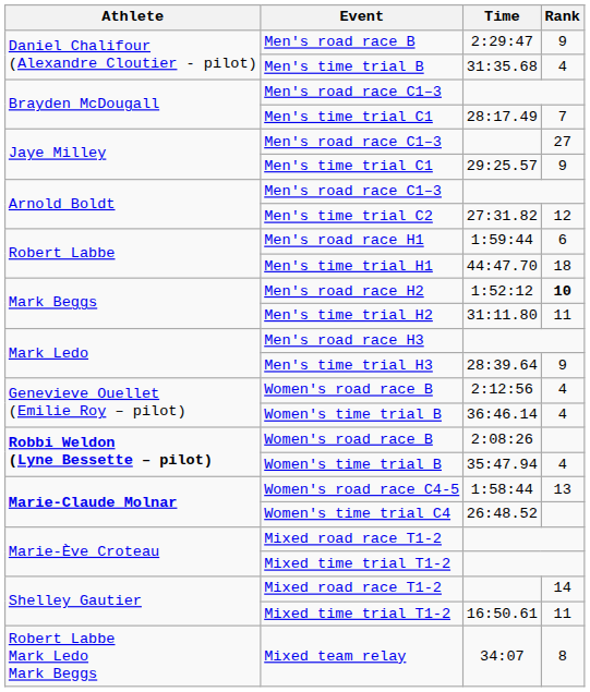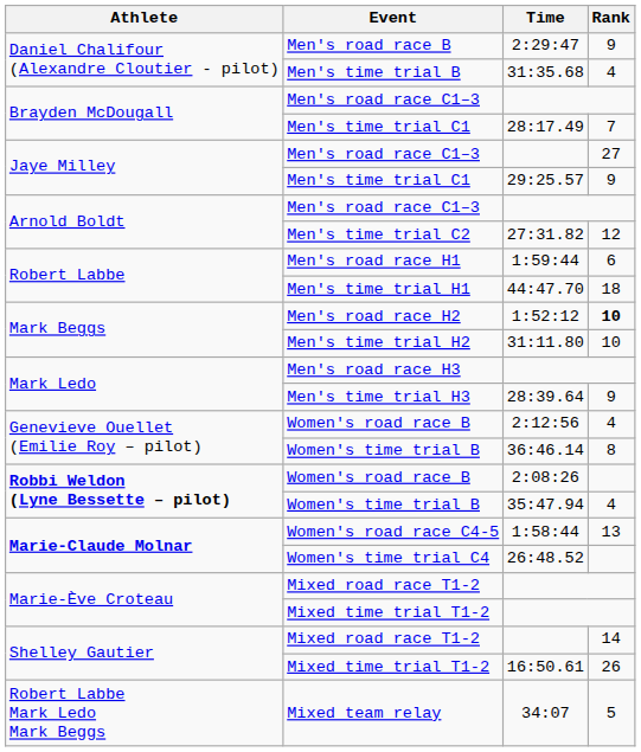 <table class=wikitable style="font-size:90%">
 <tr>
 <th>Athlete</th>
 <th>Event</th>
 <th>Time</th>
 <th>Rank</th>
 </tr>
 <tr>
 <td rowspan="2"><a href='#'>Daniel Chalifour</a> <br> (<a href='#'>Alexandre Cloutier</a> - pilot)</td>
 <td><a href='#'>Men's road race B</a></td>
 <td align=center>2:29:47</td>
 <td align=center>9</td>
 </tr>
 <tr>
 <td><a href='#'>Men's time trial B</a></td>
 <td align=center>31:35.68</td>
 <td align=center>4</td>
 </tr>
 <tr>
 <td rowspan="2"><a href='#'>Brayden McDougall</a></td>
 <td><a href='#'>Men's road race C1–3</a></td>
 <td align="center" colspan="2"></td>
 </tr>
 <tr>
 <td><a href='#'>Men's time trial C1</a></td>
 <td align=center>28:17.49</td>
 <td align=center>7</td>
 </tr>
 <tr>
 <td rowspan="2"><a href='#'>Jaye Milley</a></td>
 <td><a href='#'>Men's road race C1–3</a></td>
 <td align=center></td>
 <td align=center>27</td>
 </tr>
 <tr>
 <td><a href='#'>Men's time trial C1</a></td>
 <td align=center>29:25.57</td>
 <td align=center>9</td>
 </tr>
 <tr>
 <td rowspan="2"><a href='#'>Arnold Boldt</a></td>
 <td><a href='#'>Men's road race C1–3</a></td>
 <td align="center" colspan="2"></td>
 </tr>
 <tr>
 <td><a href='#'>Men's time trial C2</a></td>
 <td align=center>27:31.82</td>
 <td align=center>12</td>
 </tr>
 <tr>
 <td rowspan="2"><a href='#'>Robert Labbe</a></td>
 <td><a href='#'>Men's road race H1</a></td>
 <td align=center>1:59:44</td>
 <td align=center>6</td>
 </tr>
 <tr>
 <td><a href='#'>Men's time trial H1</a></td>
 <td align=center>44:47.70</td>
 <td align=center>18</td>
 </tr>
 <tr>
 <td rowspan="2"><a href='#'>Mark Beggs</a></td>
 <td><a href='#'>Men's road race H2</a></td>
 <td align=center>1:52:12</td>
 <td align=center><strong>10</strong></td>
 </tr>
 <tr>
 <td><a href='#'>Men's time trial H2</a></td>
 <td align=center>31:11.80</td>
-<td align=center>11</td>
+<td align=center>10</td>
 </tr>
 <tr>
 <td rowspan="2"><a href='#'>Mark Ledo</a></td>
 <td><a href='#'>Men's road race H3</a></td>
 <td align="center" colspan="2"></td>
 </tr>
 <tr>
 <td><a href='#'>Men's time trial H3</a></td>
 <td align=center>28:39.64</td>
 <td align=center>9</td>
 </tr>
 <tr>
 <td rowspan="2"><a href='#'>Genevieve Ouellet</a><br> (<a href='#'>Emilie Roy</a> – pilot)</td>
 <td><a href='#'>Women's road race B</a></td>
 <td align=center>2:12:56</td>
 <td align=center>4</td>
 </tr>
 <tr>
 <td><a href='#'>Women's time trial B</a></td>
 <td align=center>36:46.14</td>
-<td align=center>4</td>
+<td align=center>8</td>
 </tr>
 <tr>
 <td rowspan="2"><strong><a href='#'>Robbi Weldon</a><br> (<a href='#'>Lyne Bessette</a> – pilot)</strong></td>
 <td><a href='#'>Women's road race B</a></td>
 <td align=center>2:08:26</td>
 <td align=center></td>
 </tr>
 <tr>
 <td><a href='#'>Women's time trial B</a></td>
 <td align=center>35:47.94</td>
 <td align=center>4</td>
 </tr>
 <tr>
 <td rowspan="2"><strong><a href='#'>Marie-Claude Molnar</a></strong></td>
 <td><a href='#'>Women's road race C4-5</a></td>
 <td align=center>1:58:44</td>
 <td align=center>13</td>
 </tr>
 <tr>
 <td><a href='#'>Women's time trial C4</a></td>
 <td align=center>26:48.52</td>
 <td align=center></td>
 </tr>
 <tr>
 <td rowspan="2"><a href='#'>Marie-Ève Croteau</a></td>
 <td><a href='#'>Mixed road race T1-2</a></td>
 <td align="center" colspan="2"></td>
 </tr>
 <tr>
 <td><a href='#'>Mixed time trial T1-2</a></td>
 <td align="center" colspan="2"></td>
 </tr>
 <tr>
 <td rowspan="2"><a href='#'>Shelley Gautier</a></td>
 <td><a href='#'>Mixed road race T1-2</a></td>
 <td align=center></td>
 <td align=center>14</td>
 </tr>
 <tr>
 <td><a href='#'>Mixed time trial T1-2</a></td>
 <td align=center>16:50.61</td>
-<td align=center>11</td>
+<td align=center>26</td>
 </tr>
 <tr>
 <td><a href='#'>Robert Labbe</a><br><a href='#'>Mark Ledo</a><br><a href='#'>Mark Beggs</a></td>
 <td><a href='#'>Mixed team relay</a></td>
 <td align=center>34:07</td>
-<td align=center>8</td>
+<td align=center>5</td>
 </tr>
 </table>
